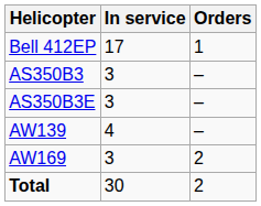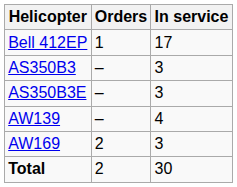 <table class="wikitable">
 <tr>
 <th>Helicopter</th>
+<th>Orders</th>
 <th>In service</th>
-<th>Orders</th>
 </tr>
 <tr>
 <td><a href='#'>Bell 412EP</a></td>
+<td>1</td>
 <td>17</td>
-<td>1</td>
 </tr>
 <tr>
 <td><a href='#'>AS350B3</a></td>
+<td>–</td>
 <td>3</td>
-<td>–</td>
 </tr>
 <tr>
 <td><a href='#'>AS350B3E</a></td>
+<td>–</td>
 <td>3</td>
-<td>–</td>
 </tr>
 <tr>
 <td><a href='#'>AW139</a></td>
+<td>–</td>
 <td>4</td>
-<td>–</td>
 </tr>
 <tr>
 <td><a href='#'>AW169</a></td>
+<td>2</td>
 <td>3</td>
-<td>2</td>
 </tr>
 <tr>
 <td><strong>Total</strong></td>
+<td>2</td>
 <td>30</td>
-<td>2</td>
 </tr>
 </table>
